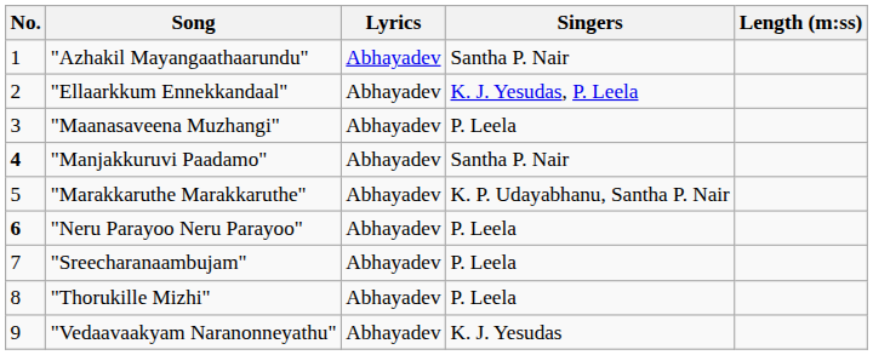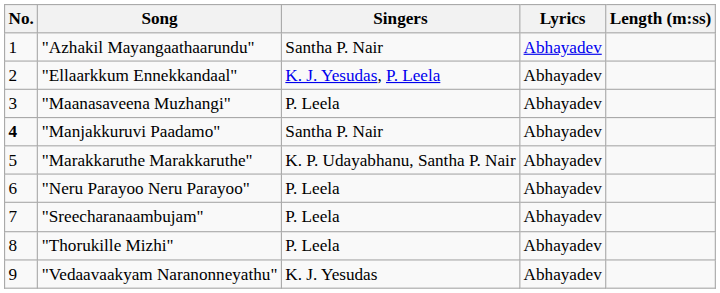 <table class="wikitable" style="font-size:95%;">
 <tr>
 <th>No.</th>
 <th>Song</th>
+<th>Singers</th>
 <th>Lyrics</th>
-<th>Singers</th>
 <th>Length (m:ss)</th>
 </tr>
 <tr>
 <td>1</td>
 <td>"Azhakil Mayangaathaarundu"</td>
+<td>Santha P. Nair</td>
 <td><a href='#'>Abhayadev</a></td>
-<td>Santha P. Nair</td>
 <td></td>
 </tr>
 <tr>
 <td>2</td>
 <td>"Ellaarkkum Ennekkandaal"</td>
+<td><a href='#'>K. J. Yesudas</a>, <a href='#'>P. Leela</a></td>
 <td>Abhayadev</td>
-<td><a href='#'>K. J. Yesudas</a>, <a href='#'>P. Leela</a></td>
 <td></td>
 </tr>
 <tr>
 <td>3</td>
 <td>"Maanasaveena Muzhangi"</td>
+<td>P. Leela</td>
 <td>Abhayadev</td>
-<td>P. Leela</td>
 <td></td>
 </tr>
 <tr>
 <td><strong>4</strong></td>
 <td>"Manjakkuruvi Paadamo"</td>
+<td>Santha P. Nair</td>
 <td>Abhayadev</td>
-<td>Santha P. Nair</td>
 <td></td>
 </tr>
 <tr>
 <td>5</td>
 <td>"Marakkaruthe Marakkaruthe"</td>
+<td>K. P. Udayabhanu, Santha P. Nair</td>
 <td>Abhayadev</td>
-<td>K. P. Udayabhanu, Santha P. Nair</td>
 <td></td>
 </tr>
 <tr>
-<td><strong>6</strong></td>
+<td>6</td>
 <td>"Neru Parayoo Neru Parayoo"</td>
+<td>P. Leela</td>
 <td>Abhayadev</td>
-<td>P. Leela</td>
 <td></td>
 </tr>
 <tr>
 <td>7</td>
 <td>"Sreecharanaambujam"</td>
+<td>P. Leela</td>
 <td>Abhayadev</td>
-<td>P. Leela</td>
 <td></td>
 </tr>
 <tr>
 <td>8</td>
 <td>"Thorukille Mizhi"</td>
+<td>P. Leela</td>
 <td>Abhayadev</td>
-<td>P. Leela</td>
 <td></td>
 </tr>
 <tr>
 <td>9</td>
 <td>"Vedaavaakyam Naranonneyathu"</td>
+<td>K. J. Yesudas</td>
 <td>Abhayadev</td>
-<td>K. J. Yesudas</td>
 <td></td>
 </tr>
 </table>
